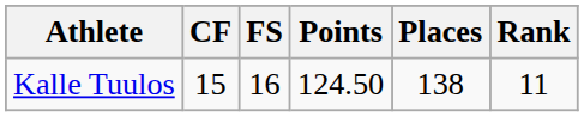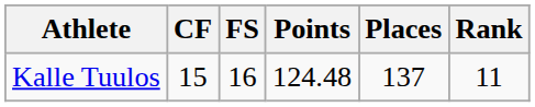 <table class="wikitable" border="1" style="font-size:90%">
 <tr>
 <th>Athlete</th>
 <th>CF</th>
 <th>FS</th>
 <th>Points</th>
 <th>Places</th>
 <th>Rank</th>
 </tr>
 <tr align=center>
 <td align=left><a href='#'>Kalle Tuulos</a></td>
 <td>15</td>
 <td>16</td>
-<td>124.50</td>
-<td>138</td>
+<td>124.48</td>
+<td>137</td>
 <td>11</td>
 </tr>
 </table>
